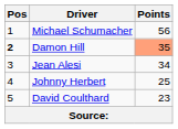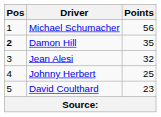 <table class="wikitable" style="font-size: 95%;">
 <tr>
 <th>Pos</th>
 <th>Driver</th>
 <th>Points</th>
 </tr>
 <tr>
 <td>1</td>
 <td> <a href='#'>Michael Schumacher</a></td>
 <td align="right">56</td>
 </tr>
 <tr>
 <td><strong>2</strong></td>
 <td> <a href='#'>Damon Hill</a></td>
-<td align="right" style="background: lightsalmon;">35</td>
+<td align="right">35</td>
 </tr>
 <tr>
 <td>3</td>
 <td> <a href='#'>Jean Alesi</a></td>
-<td align="right">34</td>
+<td align="right">32</td>
 </tr>
 <tr>
 <td>4</td>
 <td> <a href='#'>Johnny Herbert</a></td>
 <td align="right">25</td>
 </tr>
 <tr>
 <td>5</td>
 <td> <a href='#'>David Coulthard</a></td>
 <td align="right">23</td>
 </tr>
 <tr>
 <th colspan=4>Source: </th>
 </tr>
 </table>
